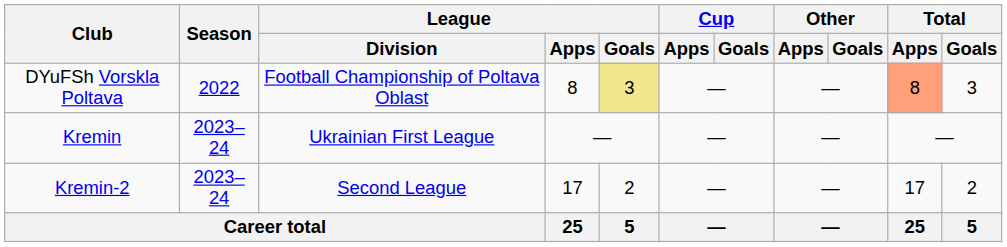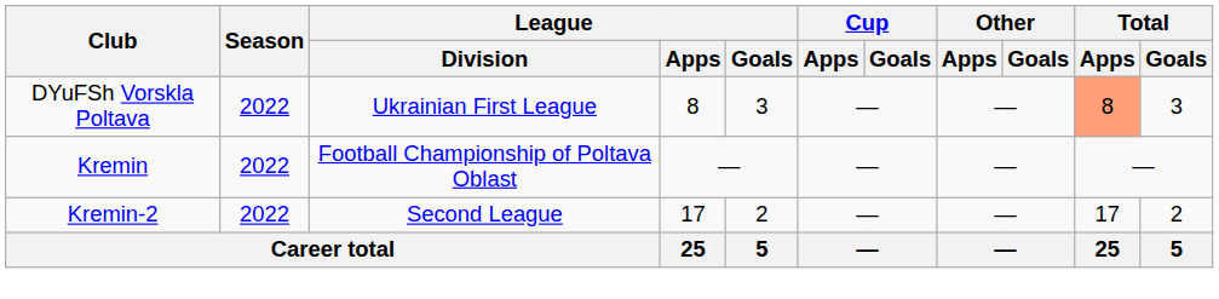 <table class=wikitable style="text-align:center">
 <tr>
 <th rowspan=2>Club</th>
 <th rowspan=2>Season</th>
 <th colspan=3>League</th>
 <th colspan=2><a href='#'>Cup</a></th>
 <th colspan="2">Other</th>
 <th colspan=2>Total</th>
 </tr>
 <tr>
 <th>Division</th>
 <th>Apps</th>
 <th>Goals</th>
 <th>Apps</th>
 <th>Goals</th>
 <th>Apps</th>
 <th>Goals</th>
 <th>Apps</th>
 <th>Goals</th>
 </tr>
 <tr>
 <td>DYuFSh <a href='#'>Vorskla Poltava</a></td>
 <td><a href='#'>2022</a></td>
-<td><a href='#'>Football Championship of Poltava Oblast</a></td>
+<td><a href='#'>Ukrainian First League</a></td>
 <td>8</td>
-<td style="background: khaki;">3</td>
+<td>3</td>
 <td colspan=2>—</td>
 <td colspan=2>—</td>
 <td style="background: lightsalmon;">8</td>
 <td>3</td>
 </tr>
 <tr>
 <td><a href='#'>Kremin</a></td>
-<td><a href='#'>2023–24</a></td>
-<td><a href='#'>Ukrainian First League</a></td>
+<td><a href='#'>2022</a></td>
+<td><a href='#'>Football Championship of Poltava Oblast</a></td>
 <td colspan=2>—</td>
 <td colspan=2>—</td>
 <td colspan=2>—</td>
 <td colspan=2>—</td>
 </tr>
 <tr>
 <td><a href='#'>Kremin-2</a></td>
-<td><a href='#'>2023–24</a></td>
+<td><a href='#'>2022</a></td>
 <td><a href='#'>Second League</a></td>
 <td>17</td>
 <td>2</td>
 <td colspan=2>—</td>
 <td colspan=2>—</td>
 <td>17</td>
 <td>2</td>
 </tr>
 <tr>
 <th colspan=3>Career total</th>
 <th>25</th>
 <th>5</th>
 <th colspan=2>—</th>
 <th colspan=2>—</th>
 <th>25</th>
 <th>5</th>
 </tr>
 </table>
